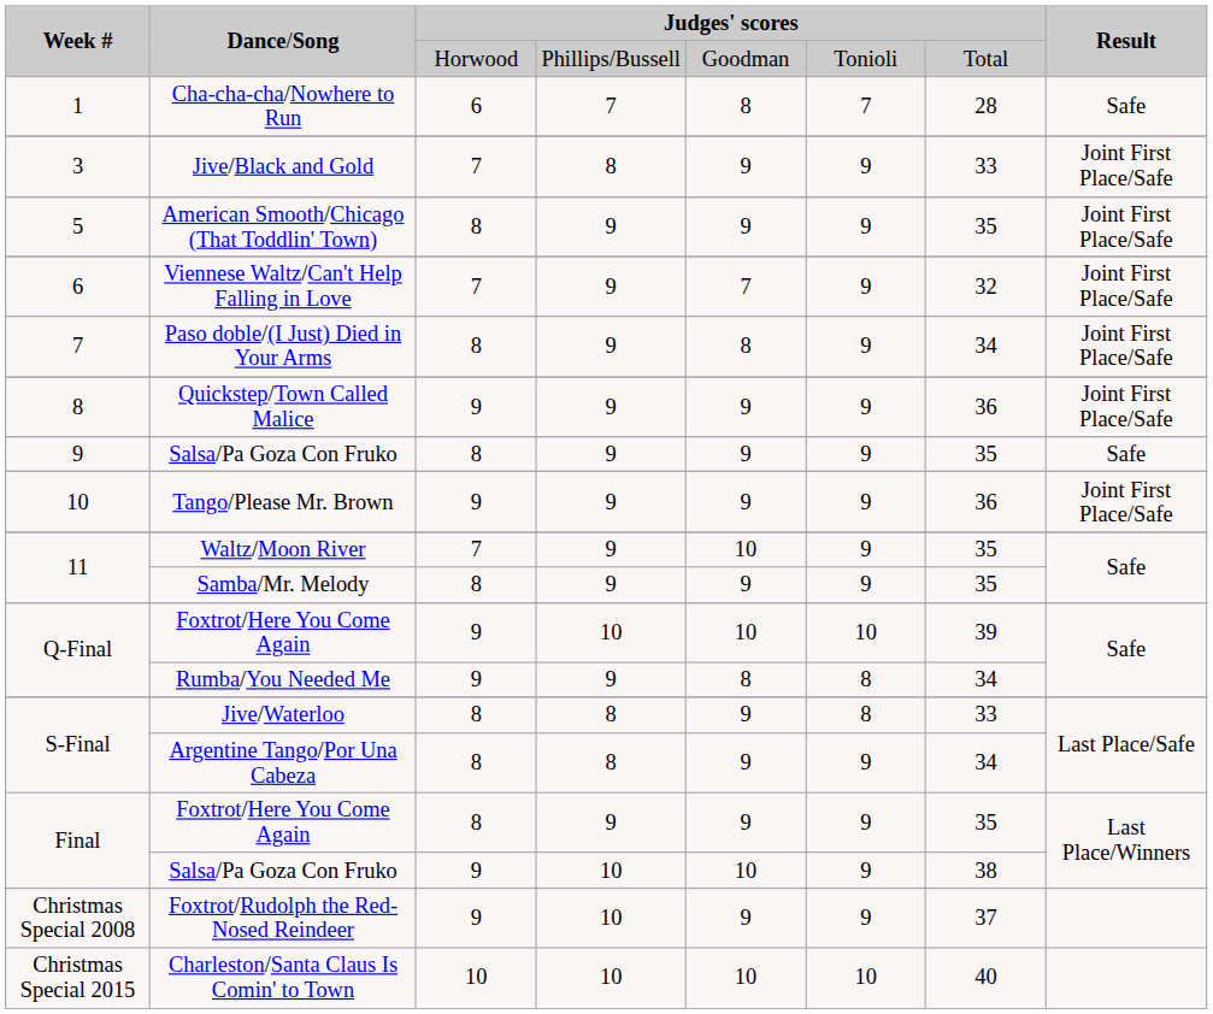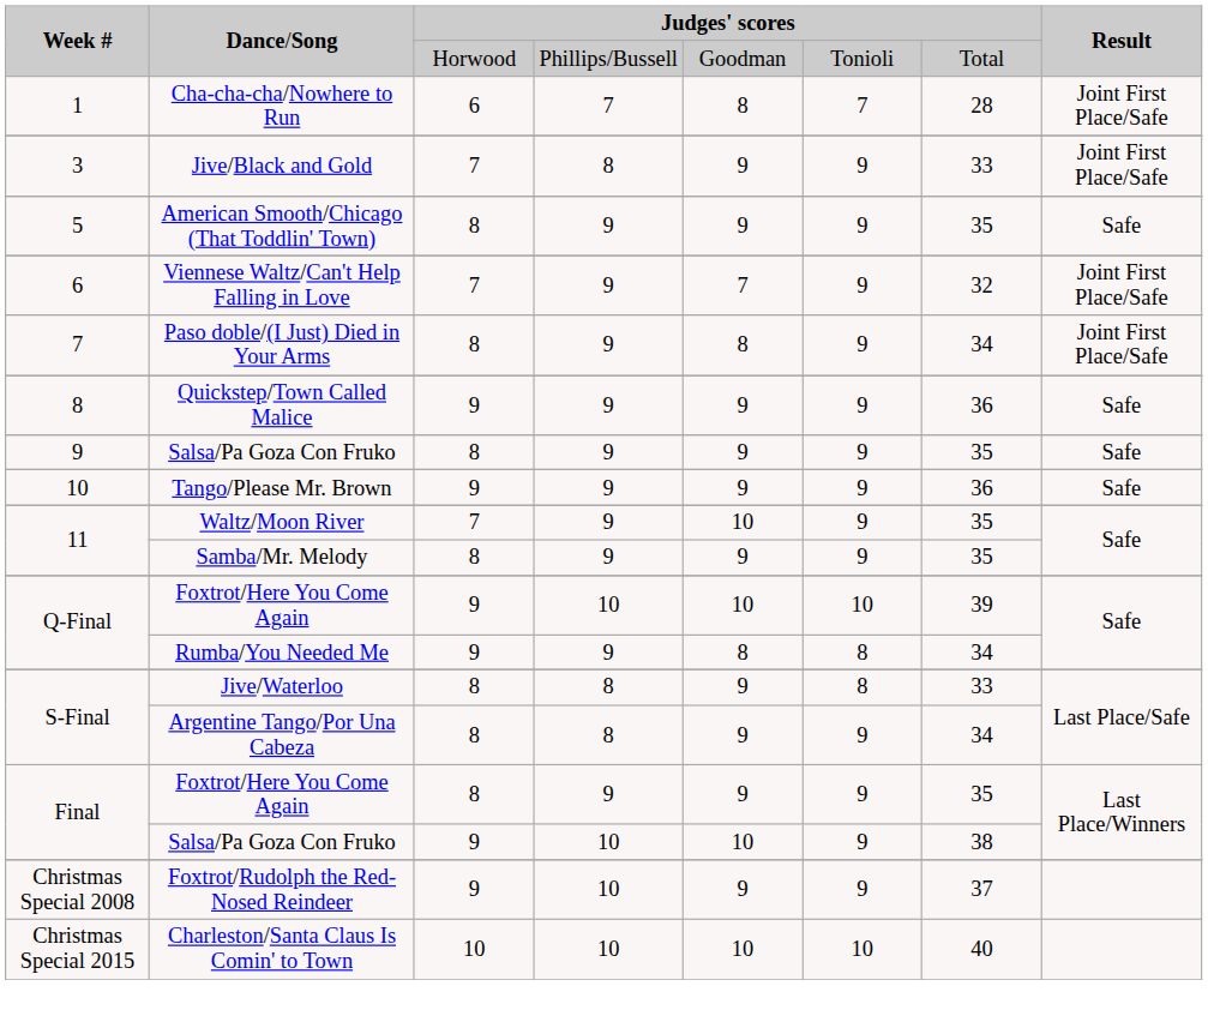 <table class="wikitable" align="left">
 <tr>
 <td rowspan="2" bgcolor="CCCCCC" align="center"><strong>Week #</strong></td>
 <td rowspan="2" bgcolor="CCCCCC" align="center"><strong>Dance</strong>/<strong>Song</strong></td>
 <td colspan="5" bgcolor="CCCCCC" align="center"><strong>Judges' scores</strong></td>
 <td rowspan="2" bgcolor="CCCCCC" align="center"><strong>Result</strong></td>
 </tr>
 <tr>
 <td bgcolor="CCCCCC" width="10%" align="center">Horwood</td>
 <td bgcolor="CCCCCC" width="10%" align="center">Phillips/Bussell</td>
 <td bgcolor="CCCCCC" width="10%" align="center">Goodman</td>
 <td bgcolor="CCCCCC" width="10%" align="center">Tonioli</td>
 <td bgcolor="CCCCCC" width="10%" align="center">Total</td>
 </tr>
 <tr>
 <td align="center" bgcolor="FAF6F6">1</td>
 <td align="center" bgcolor="FAF6F6"><a href='#'>Cha-cha-cha</a>/<a href='#'>Nowhere to Run</a></td>
 <td align="center" bgcolor="FAF6F6">6</td>
 <td align="center" bgcolor="FAF6F6">7</td>
 <td align="center" bgcolor="FAF6F6">8</td>
 <td align="center" bgcolor="FAF6F6">7</td>
 <td align="center" bgcolor="FAF6F6">28</td>
-<td align="center" bgcolor="FAF6F6">Safe</td>
+<td align="center" bgcolor="FAF6F6">Joint First Place/Safe</td>
 </tr>
 <tr>
 </tr>
 <tr>
 <td align="center" bgcolor="FAF6F6">3</td>
 <td align="center" bgcolor="FAF6F6"><a href='#'>Jive</a>/<a href='#'>Black and Gold</a></td>
 <td align="center" bgcolor="FAF6F6">7</td>
 <td align="center" bgcolor="FAF6F6">8</td>
 <td align="center" bgcolor="FAF6F6">9</td>
 <td align="center" bgcolor="FAF6F6">9</td>
 <td align="center" bgcolor="FAF6F6">33</td>
 <td align="center" bgcolor="FAF6F6">Joint First Place/Safe</td>
 </tr>
 <tr>
 </tr>
 <tr>
 <td align="center" bgcolor="FAF6F6">5</td>
 <td align="center" bgcolor="FAF6F6"><a href='#'>American Smooth</a>/<a href='#'>Chicago (That Toddlin' Town)</a></td>
 <td align="center" bgcolor="FAF6F6">8</td>
 <td align="center" bgcolor="FAF6F6">9</td>
 <td align="center" bgcolor="FAF6F6">9</td>
 <td align="center" bgcolor="FAF6F6">9</td>
 <td align="center" bgcolor="FAF6F6">35</td>
-<td align="center" bgcolor="FAF6F6">Joint First Place/Safe</td>
+<td align="center" bgcolor="FAF6F6">Safe</td>
 </tr>
 <tr>
 </tr>
 <tr>
 <td align="center" bgcolor="FAF6F6">6</td>
 <td align="center" bgcolor="FAF6F6"><a href='#'>Viennese Waltz</a>/<a href='#'>Can't Help Falling in Love</a></td>
 <td align="center" bgcolor="FAF6F6">7</td>
 <td align="center" bgcolor="FAF6F6">9</td>
 <td align="center" bgcolor="FAF6F6">7</td>
 <td align="center" bgcolor="FAF6F6">9</td>
 <td align="center" bgcolor="FAF6F6">32</td>
 <td align="center" bgcolor="FAF6F6">Joint First Place/Safe</td>
 </tr>
 <tr>
 </tr>
 <tr>
 <td align="center" bgcolor="FAF6F6">7</td>
 <td align="center" bgcolor="FAF6F6"><a href='#'>Paso doble</a>/<a href='#'>(I Just) Died in Your Arms</a></td>
 <td align="center" bgcolor="FAF6F6">8</td>
 <td align="center" bgcolor="FAF6F6">9</td>
 <td align="center" bgcolor="FAF6F6">8</td>
 <td align="center" bgcolor="FAF6F6">9</td>
 <td align="center" bgcolor="FAF6F6">34</td>
 <td align="center" bgcolor="FAF6F6">Joint First Place/Safe</td>
 </tr>
 <tr>
 </tr>
 <tr>
 <td align="center" bgcolor="FAF6F6">8</td>
 <td align="center" bgcolor="FAF6F6"><a href='#'>Quickstep</a>/<a href='#'>Town Called Malice</a></td>
 <td align="center" bgcolor="FAF6F6">9</td>
 <td align="center" bgcolor="FAF6F6">9</td>
 <td align="center" bgcolor="FAF6F6">9</td>
 <td align="center" bgcolor="FAF6F6">9</td>
 <td align="center" bgcolor="FAF6F6">36</td>
-<td align="center" bgcolor="FAF6F6">Joint First Place/Safe</td>
+<td align="center" bgcolor="FAF6F6">Safe</td>
 </tr>
 <tr>
 </tr>
 <tr>
 <td align="center" bgcolor="FAF6F6">9</td>
 <td align="center" bgcolor="FAF6F6"><a href='#'>Salsa</a>/Pa Goza Con Fruko</td>
 <td align="center" bgcolor="FAF6F6">8</td>
 <td align="center" bgcolor="FAF6F6">9</td>
 <td align="center" bgcolor="FAF6F6">9</td>
 <td align="center" bgcolor="FAF6F6">9</td>
 <td align="center" bgcolor="FAF6F6">35</td>
 <td align="center" bgcolor="FAF6F6">Safe</td>
 </tr>
 <tr>
 </tr>
 <tr>
 <td align="center" bgcolor="FAF6F6">10</td>
 <td align="center" bgcolor="FAF6F6"><a href='#'>Tango</a>/Please Mr. Brown</td>
 <td align="center" bgcolor="FAF6F6">9</td>
 <td align="center" bgcolor="FAF6F6">9</td>
 <td align="center" bgcolor="FAF6F6">9</td>
 <td align="center" bgcolor="FAF6F6">9</td>
 <td align="center" bgcolor="FAF6F6">36</td>
-<td align="center" bgcolor="FAF6F6">Joint First Place/Safe</td>
+<td align="center" bgcolor="FAF6F6">Safe</td>
 </tr>
 <tr>
 </tr>
 <tr>
 <td align="center" bgcolor="FAF6F6" rowspan="2">11</td>
 <td align="center" bgcolor="FAF6F6"><a href='#'>Waltz</a>/<a href='#'>Moon River</a></td>
 <td align="center" bgcolor="FAF6F6">7</td>
 <td align="center" bgcolor="FAF6F6">9</td>
 <td align="center" bgcolor="FAF6F6">10</td>
 <td align="center" bgcolor="FAF6F6">9</td>
 <td align="center" bgcolor="FAF6F6">35</td>
 <td align="center" bgcolor="FAF6F6" rowspan="2">Safe</td>
 </tr>
 <tr>
 <td align="center" bgcolor="FAF6F6"><a href='#'>Samba</a>/Mr. Melody</td>
 <td align="center" bgcolor="FAF6F6">8</td>
 <td align="center" bgcolor="FAF6F6">9</td>
 <td align="center" bgcolor="FAF6F6">9</td>
 <td align="center" bgcolor="FAF6F6">9</td>
 <td align="center" bgcolor="FAF6F6">35</td>
 </tr>
 <tr>
 </tr>
 <tr>
 <td align="center" bgcolor="FAF6F6" rowspan="2">Q-Final</td>
 <td align="center" bgcolor="FAF6F6"><a href='#'>Foxtrot</a>/<a href='#'>Here You Come Again</a></td>
 <td align="center" bgcolor="FAF6F6">9</td>
 <td align="center" bgcolor="FAF6F6">10</td>
 <td align="center" bgcolor="FAF6F6">10</td>
 <td align="center" bgcolor="FAF6F6">10</td>
 <td align="center" bgcolor="FAF6F6">39</td>
 <td align="center" bgcolor="FAF6F6" rowspan="2">Safe</td>
 </tr>
 <tr>
 <td align="center" bgcolor="FAF6F6"><a href='#'>Rumba</a>/<a href='#'>You Needed Me</a></td>
 <td align="center" bgcolor="FAF6F6">9</td>
 <td align="center" bgcolor="FAF6F6">9</td>
 <td align="center" bgcolor="FAF6F6">8</td>
 <td align="center" bgcolor="FAF6F6">8</td>
 <td align="center" bgcolor="FAF6F6">34</td>
 </tr>
 <tr>
 </tr>
 <tr>
 <td align="center" bgcolor="FAF6F6" rowspan="2">S-Final</td>
 <td align="center" bgcolor="FAF6F6"><a href='#'>Jive</a>/<a href='#'>Waterloo</a></td>
 <td align="center" bgcolor="FAF6F6">8</td>
 <td align="center" bgcolor="FAF6F6">8</td>
 <td align="center" bgcolor="FAF6F6">9</td>
 <td align="center" bgcolor="FAF6F6">8</td>
 <td align="center" bgcolor="FAF6F6">33</td>
 <td align="center" bgcolor="FAF6F6" rowspan="2">Last Place/Safe</td>
 </tr>
 <tr>
 <td align="center" bgcolor="FAF6F6"><a href='#'>Argentine Tango</a>/<a href='#'>Por Una Cabeza</a></td>
 <td align="center" bgcolor="FAF6F6">8</td>
 <td align="center" bgcolor="FAF6F6">8</td>
 <td align="center" bgcolor="FAF6F6">9</td>
 <td align="center" bgcolor="FAF6F6">9</td>
 <td align="center" bgcolor="FAF6F6">34</td>
 </tr>
 <tr>
 <td align="center" bgcolor="FAF6F6" rowspan="2">Final</td>
 <td align="center" bgcolor="FAF6F6"><a href='#'>Foxtrot</a>/<a href='#'>Here You Come Again</a></td>
 <td align="center" bgcolor="FAF6F6">8</td>
 <td align="center" bgcolor="FAF6F6">9</td>
 <td align="center" bgcolor="FAF6F6">9</td>
 <td align="center" bgcolor="FAF6F6">9</td>
 <td align="center" bgcolor="FAF6F6">35</td>
 <td align="center" bgcolor="FAF6F6" rowspan="2">Last Place/Winners</td>
 </tr>
 <tr>
 <td align="center" bgcolor="FAF6F6"><a href='#'>Salsa</a>/Pa Goza Con Fruko</td>
 <td align="center" bgcolor="FAF6F6">9</td>
 <td align="center" bgcolor="FAF6F6">10</td>
 <td align="center" bgcolor="FAF6F6">10</td>
 <td align="center" bgcolor="FAF6F6">9</td>
 <td align="center" bgcolor="FAF6F6">38</td>
 </tr>
 <tr>
 </tr>
 <tr>
 <td align="center" bgcolor="FAF6F6">Christmas Special 2008</td>
 <td align="center" bgcolor="FAF6F6"><a href='#'>Foxtrot</a>/<a href='#'>Rudolph the Red-Nosed Reindeer</a></td>
 <td align="center" bgcolor="FAF6F6">9</td>
 <td align="center" bgcolor="FAF6F6">10</td>
 <td align="center" bgcolor="FAF6F6">9</td>
 <td align="center" bgcolor="FAF6F6">9</td>
 <td align="center" bgcolor="FAF6F6">37</td>
 <td align="center" bgcolor="FAF6F6"></td>
 </tr>
 <tr>
 <td align="center" bgcolor="FAF6F6">Christmas Special 2015</td>
 <td align="center" bgcolor="FAF6F6"><a href='#'>Charleston</a>/<a href='#'>Santa Claus Is Comin' to Town</a></td>
 <td align="center" bgcolor="FAF6F6">10</td>
 <td align="center" bgcolor="FAF6F6">10</td>
 <td align="center" bgcolor="FAF6F6">10</td>
 <td align="center" bgcolor="FAF6F6">10</td>
 <td align="center" bgcolor="FAF6F6">40</td>
 <td align="center" bgcolor="FAF6F6"></td>
 </tr>
 </table>
